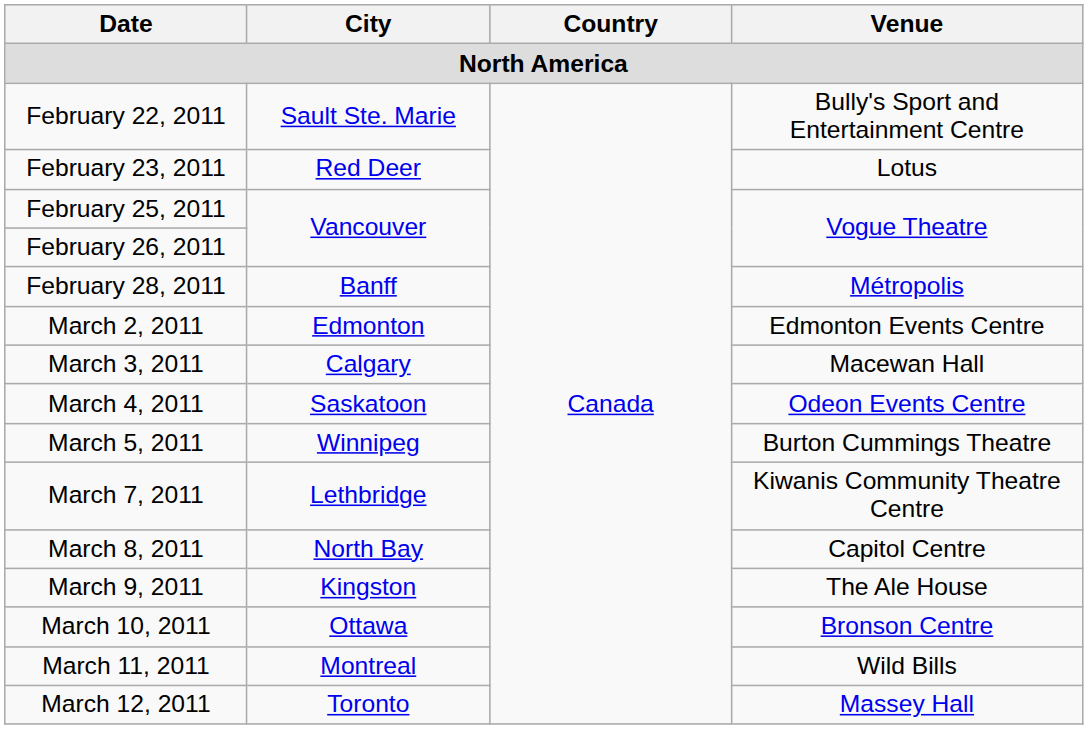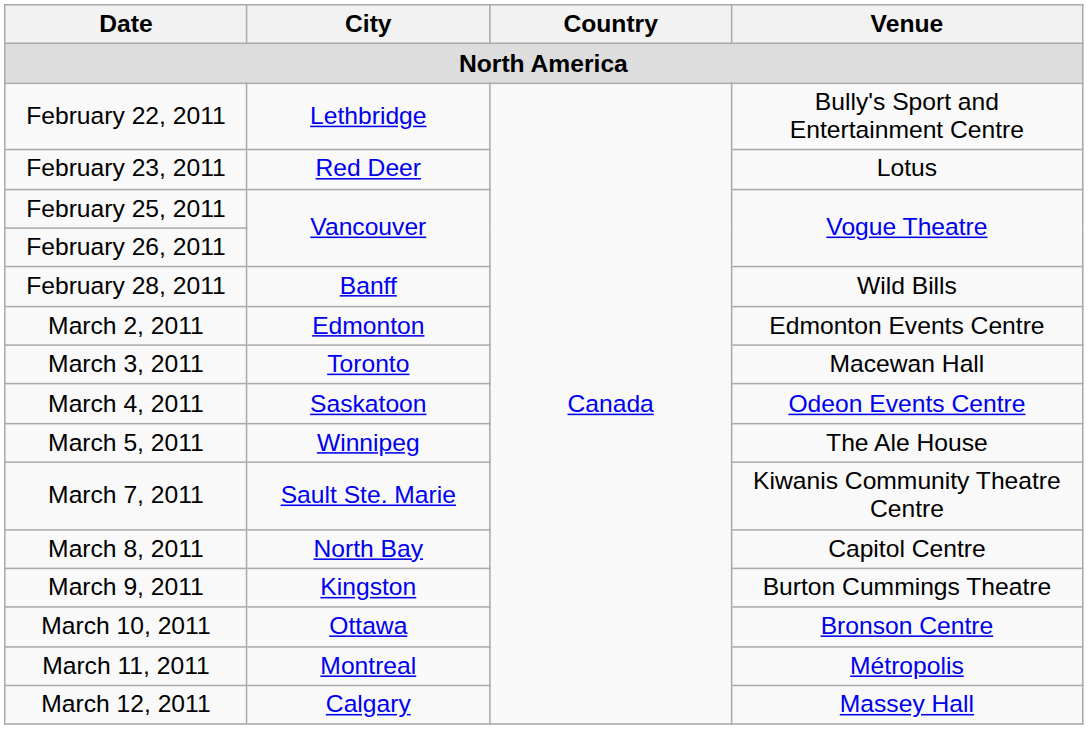 <table class="wikitable" style="text-align:center;">
 <tr>
 <th width="150">Date</th>
 <th width="150">City</th>
 <th width="150">Country</th>
 <th width="220">Venue</th>
 </tr>
 <tr bgcolor="#DDDDDD">
 <td colspan=4><strong>North America</strong></td>
 </tr>
 <tr>
 <td>February 22, 2011</td>
-<td><a href='#'>Sault Ste. Marie</a></td>
+<td><a href='#'>Lethbridge</a></td>
 <td rowspan="15"><a href='#'>Canada</a></td>
 <td>Bully's Sport and Entertainment Centre</td>
 </tr>
 <tr>
 <td>February 23, 2011</td>
 <td><a href='#'>Red Deer</a></td>
 <td>Lotus</td>
 </tr>
 <tr>
 <td>February 25, 2011</td>
 <td rowspan="2"><a href='#'>Vancouver</a></td>
 <td rowspan="2"><a href='#'>Vogue Theatre</a></td>
 </tr>
 <tr>
 <td>February 26, 2011</td>
 </tr>
 <tr>
 <td>February 28, 2011</td>
 <td><a href='#'>Banff</a></td>
-<td><a href='#'>Métropolis</a></td>
+<td>Wild Bills</td>
 </tr>
 <tr>
 <td>March 2, 2011</td>
 <td><a href='#'>Edmonton</a></td>
 <td>Edmonton Events Centre</td>
 </tr>
 <tr>
 <td>March 3, 2011</td>
-<td><a href='#'>Calgary</a></td>
+<td><a href='#'>Toronto</a></td>
 <td>Macewan Hall</td>
 </tr>
 <tr>
 <td>March 4, 2011</td>
 <td><a href='#'>Saskatoon</a></td>
 <td><a href='#'>Odeon Events Centre</a></td>
 </tr>
 <tr>
 <td>March 5, 2011</td>
 <td><a href='#'>Winnipeg</a></td>
-<td>Burton Cummings Theatre</td>
+<td>The Ale House</td>
 </tr>
 <tr>
 <td>March 7, 2011</td>
-<td><a href='#'>Lethbridge</a></td>
+<td><a href='#'>Sault Ste. Marie</a></td>
 <td>Kiwanis Community Theatre Centre</td>
 </tr>
 <tr>
 <td>March 8, 2011</td>
 <td><a href='#'>North Bay</a></td>
 <td>Capitol Centre</td>
 </tr>
 <tr>
 <td>March 9, 2011</td>
 <td><a href='#'>Kingston</a></td>
-<td>The Ale House</td>
+<td>Burton Cummings Theatre</td>
 </tr>
 <tr>
 <td>March 10, 2011</td>
 <td><a href='#'>Ottawa</a></td>
 <td><a href='#'>Bronson Centre</a></td>
 </tr>
 <tr>
 <td>March 11, 2011</td>
 <td><a href='#'>Montreal</a></td>
-<td>Wild Bills</td>
+<td><a href='#'>Métropolis</a></td>
 </tr>
 <tr>
 <td>March 12, 2011</td>
-<td><a href='#'>Toronto</a></td>
+<td><a href='#'>Calgary</a></td>
 <td><a href='#'>Massey Hall</a></td>
 </tr>
 </table>
